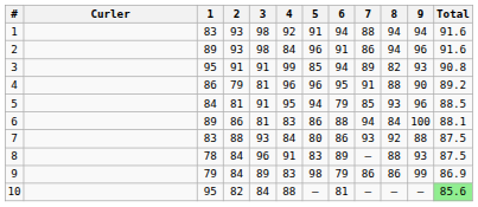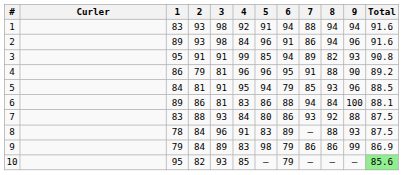 <table class="wikitable sortable" style="text-align:center">
 <tr>
 <th>#</th>
 <th width=200>Curler</th>
 <th width=25>1</th>
 <th width=25>2</th>
 <th width=25>3</th>
 <th width=25>4</th>
 <th width=25>5</th>
 <th width=25>6</th>
 <th width=25>7</th>
 <th width=25>8</th>
 <th width=25>9</th>
 <th width=40>Total</th>
 </tr>
 <tr>
 <td>1</td>
 <td align=left></td>
 <td>83</td>
 <td>93</td>
 <td>98</td>
 <td>92</td>
 <td>91</td>
 <td>94</td>
 <td>88</td>
 <td>94</td>
 <td>94</td>
 <td>91.6</td>
 </tr>
 <tr>
 <td>2</td>
 <td align=left></td>
 <td>89</td>
 <td>93</td>
 <td>98</td>
 <td>84</td>
 <td>96</td>
 <td>91</td>
 <td>86</td>
 <td>94</td>
 <td>96</td>
 <td>91.6</td>
 </tr>
 <tr>
 <td>3</td>
 <td align=left></td>
 <td>95</td>
 <td>91</td>
 <td>91</td>
 <td>99</td>
 <td>85</td>
 <td>94</td>
 <td>89</td>
 <td>82</td>
 <td>93</td>
 <td>90.8</td>
 </tr>
 <tr>
 <td>4</td>
 <td align=left></td>
 <td>86</td>
 <td>79</td>
 <td>81</td>
 <td>96</td>
 <td>96</td>
 <td>95</td>
 <td>91</td>
 <td>88</td>
 <td>90</td>
 <td>89.2</td>
 </tr>
 <tr>
 <td>5</td>
 <td align=left></td>
 <td>84</td>
 <td>81</td>
 <td>91</td>
 <td>95</td>
 <td>94</td>
 <td>79</td>
 <td>85</td>
 <td>93</td>
 <td>96</td>
 <td>88.5</td>
 </tr>
 <tr>
 <td>6</td>
 <td align=left></td>
 <td>89</td>
 <td>86</td>
 <td>81</td>
 <td>83</td>
 <td>86</td>
 <td>88</td>
 <td>94</td>
 <td>84</td>
 <td>100</td>
 <td>88.1</td>
 </tr>
 <tr>
 <td>7</td>
 <td align=left></td>
 <td>83</td>
 <td>88</td>
 <td>93</td>
 <td>84</td>
 <td>80</td>
 <td>86</td>
 <td>93</td>
 <td>92</td>
 <td>88</td>
 <td>87.5</td>
 </tr>
 <tr>
 <td>8</td>
 <td align=left></td>
 <td>78</td>
 <td>84</td>
 <td>96</td>
 <td>91</td>
 <td>83</td>
 <td>89</td>
 <td>–</td>
 <td>88</td>
 <td>93</td>
 <td>87.5</td>
 </tr>
 <tr>
 <td>9</td>
 <td align=left></td>
 <td>79</td>
 <td>84</td>
 <td>89</td>
 <td>83</td>
 <td>98</td>
 <td>79</td>
 <td>86</td>
 <td>86</td>
 <td>99</td>
 <td>86.9</td>
 </tr>
 <tr>
 <td>10</td>
 <td align=left></td>
 <td>95</td>
 <td>82</td>
-<td>84</td>
-<td>88</td>
+<td>93</td>
+<td>85</td>
 <td>–</td>
-<td>81</td>
+<td>79</td>
 <td>–</td>
 <td>–</td>
 <td>–</td>
 <td style="background: lightgreen;">85.6</td>
 </tr>
 </table>
